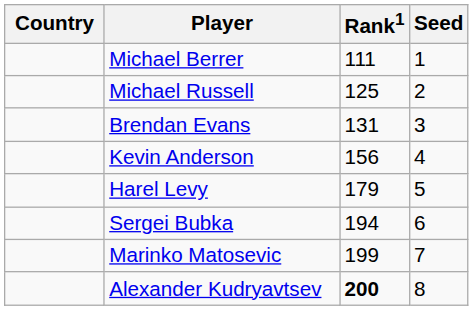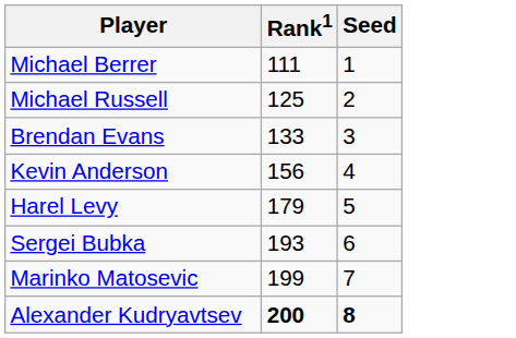 <table class="sortable wikitable">
 <tr>
-<th style="width:70px;">Country</th>
 <th style="width:175px;">Player</th>
 <th>Rank<sup>1</sup></th>
 <th>Seed</th>
 </tr>
 <tr>
-<td></td>
 <td><a href='#'>Michael Berrer</a></td>
 <td>111</td>
 <td>1</td>
 </tr>
 <tr>
-<td></td>
 <td><a href='#'>Michael Russell</a></td>
 <td>125</td>
 <td>2</td>
 </tr>
 <tr>
-<td></td>
 <td><a href='#'>Brendan Evans</a></td>
-<td>131</td>
+<td>133</td>
 <td>3</td>
 </tr>
 <tr>
-<td></td>
 <td><a href='#'>Kevin Anderson</a></td>
 <td>156</td>
 <td>4</td>
 </tr>
 <tr>
-<td></td>
 <td><a href='#'>Harel Levy</a></td>
 <td>179</td>
 <td>5</td>
 </tr>
 <tr>
-<td></td>
 <td><a href='#'>Sergei Bubka</a></td>
-<td>194</td>
+<td>193</td>
 <td>6</td>
 </tr>
 <tr>
-<td></td>
 <td><a href='#'>Marinko Matosevic</a></td>
 <td>199</td>
 <td>7</td>
 </tr>
 <tr>
-<td></td>
 <td><a href='#'>Alexander Kudryavtsev</a></td>
 <td><strong>200</strong></td>
-<td>8</td>
+<td><strong>8</strong></td>
 </tr>
 </table>
